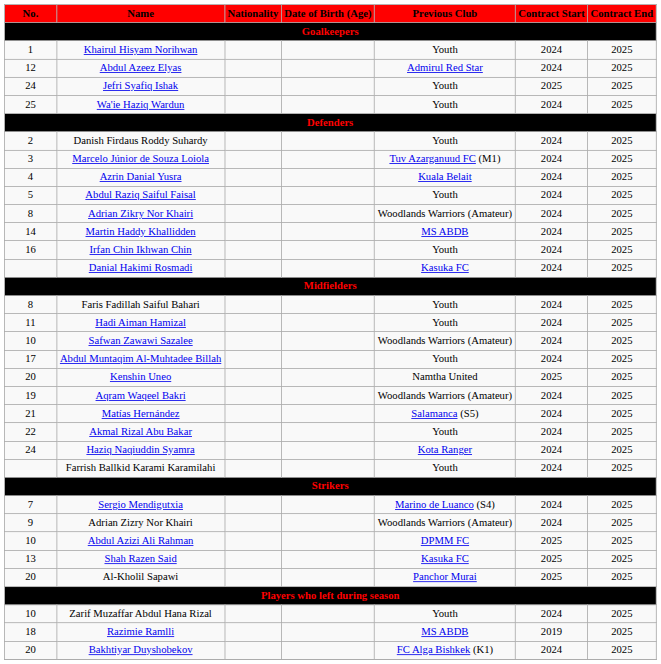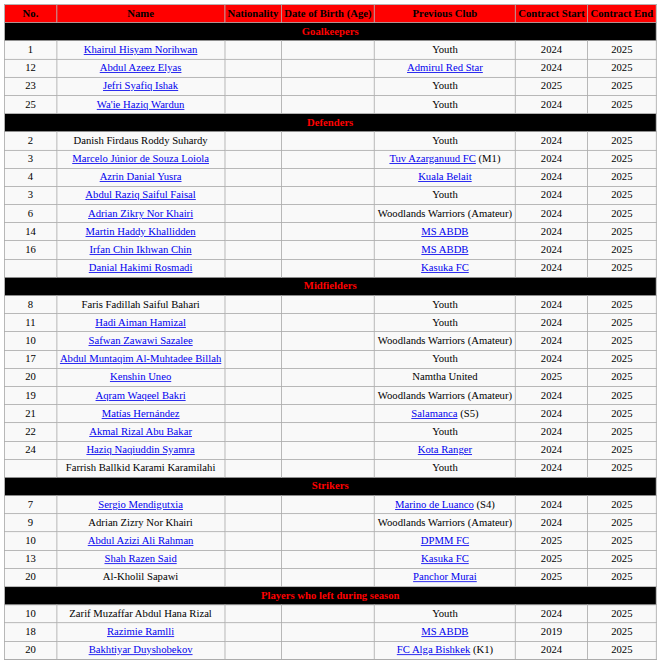 <table class="wikitable" style="text-align:center; font-size:13px; width:90%;">
 <tr>
 <th style="background:red; color:black; text-align:center; width:8%">No.</th>
 <th style="background:red; color:black; text-align:center;">Name</th>
 <th style="background:red; color:black; text-align:center;">Nationality</th>
 <th style="background:red; color:black; text-align:center;">Date of Birth (Age)</th>
 <th style="background:red; color:black; text-align:center;">Previous Club</th>
 <th style="background:red; color:black; text-align:center;">Contract Start</th>
 <th style="background:red; color:black; text-align:center;">Contract End</th>
 </tr>
 <tr>
 <th colspan="8" style="background:black; color:red; text-align:center">Goalkeepers</th>
 </tr>
 <tr>
 <td>1</td>
 <td><a href='#'>Khairul Hisyam Norihwan</a></td>
 <td></td>
 <td></td>
 <td>Youth</td>
 <td>2024</td>
 <td>2025</td>
 </tr>
 <tr>
 <td>12</td>
 <td><a href='#'>Abdul Azeez Elyas</a></td>
 <td></td>
 <td></td>
 <td> <a href='#'>Admirul Red Star</a></td>
 <td>2024</td>
 <td>2025</td>
 </tr>
 <tr>
-<td>24</td>
+<td>23</td>
 <td><a href='#'>Jefri Syafiq Ishak</a></td>
 <td></td>
 <td></td>
 <td>Youth</td>
 <td>2025</td>
 <td>2025</td>
 </tr>
 <tr>
 <td>25</td>
 <td><a href='#'>Wa'ie Haziq Wardun</a></td>
 <td></td>
 <td></td>
 <td>Youth</td>
 <td>2024</td>
 <td>2025</td>
 </tr>
 <tr>
 <th colspan="8" style="background:black; color:red; text-align:center">Defenders</th>
 </tr>
 <tr>
 <td>2</td>
 <td>Danish Firdaus Roddy Suhardy</td>
 <td></td>
 <td></td>
 <td>Youth</td>
 <td>2024</td>
 <td>2025</td>
 </tr>
 <tr>
 <td>3</td>
 <td><a href='#'>Marcelo Júnior de Souza Loiola</a></td>
 <td></td>
 <td></td>
 <td> <a href='#'>Tuv Azarganuud FC</a> (M1)</td>
 <td>2024</td>
 <td>2025</td>
 </tr>
 <tr>
 <td>4</td>
 <td><a href='#'>Azrin Danial Yusra</a></td>
 <td></td>
 <td></td>
 <td> <a href='#'>Kuala Belait</a></td>
 <td>2024</td>
 <td>2025</td>
 </tr>
 <tr>
-<td>5</td>
+<td>3</td>
 <td><a href='#'>Abdul Raziq Saiful Faisal</a></td>
 <td></td>
 <td></td>
 <td>Youth</td>
 <td>2024</td>
 <td>2025</td>
 </tr>
 <tr>
-<td>8</td>
+<td>6</td>
 <td><a href='#'>Adrian Zikry Nor Khairi</a></td>
 <td></td>
 <td></td>
 <td> Woodlands Warriors (Amateur)</td>
 <td>2024</td>
 <td>2025</td>
 </tr>
 <tr>
 <td>14</td>
 <td><a href='#'>Martin Haddy Khallidden</a></td>
 <td></td>
 <td></td>
 <td> <a href='#'>MS ABDB</a></td>
 <td>2024</td>
 <td>2025</td>
 </tr>
 <tr>
 <td>16</td>
 <td><a href='#'>Irfan Chin Ikhwan Chin</a></td>
 <td></td>
 <td></td>
-<td>Youth</td>
+<td> <a href='#'>MS ABDB</a></td>
 <td>2024</td>
 <td>2025</td>
 </tr>
 <tr>
 <td></td>
 <td><a href='#'>Danial Hakimi Rosmadi</a></td>
 <td></td>
 <td></td>
 <td> <a href='#'>Kasuka FC</a></td>
 <td>2024</td>
 <td>2025</td>
 </tr>
 <tr>
 <th colspan="8" style="background:black; color:red; text-align:center">Midfielders</th>
 </tr>
 <tr>
 <td>8</td>
 <td>Faris Fadillah Saiful Bahari</td>
 <td></td>
 <td></td>
 <td>Youth</td>
 <td>2024</td>
 <td>2025</td>
 </tr>
 <tr>
 <td>11</td>
 <td><a href='#'>Hadi Aiman Hamizal</a></td>
 <td></td>
 <td></td>
 <td>Youth</td>
 <td>2024</td>
 <td>2025</td>
 </tr>
 <tr>
 <td>10</td>
 <td><a href='#'>Safwan Zawawi Sazalee</a></td>
 <td></td>
 <td></td>
 <td> Woodlands Warriors (Amateur)</td>
 <td>2024</td>
 <td>2025</td>
 </tr>
 <tr>
 <td>17</td>
 <td><a href='#'>Abdul Muntaqim Al-Muhtadee Billah</a></td>
 <td></td>
 <td></td>
 <td>Youth</td>
 <td>2024</td>
 <td>2025</td>
 </tr>
 <tr>
 <td>20</td>
 <td><a href='#'>Kenshin Uneo</a></td>
 <td></td>
 <td></td>
 <td> Namtha United</td>
 <td>2025</td>
 <td>2025</td>
 </tr>
 <tr>
 <td>19</td>
 <td><a href='#'>Aqram Waqeel Bakri</a></td>
 <td></td>
 <td></td>
 <td> Woodlands Warriors (Amateur)</td>
 <td>2024</td>
 <td>2025</td>
 </tr>
 <tr>
 <td>21</td>
 <td><a href='#'>Matías Hernández</a></td>
 <td></td>
 <td></td>
 <td> <a href='#'>Salamanca</a> (S5)</td>
 <td>2024</td>
 <td>2025</td>
 </tr>
 <tr>
 <td>22</td>
 <td><a href='#'>Akmal Rizal Abu Bakar</a></td>
 <td></td>
 <td></td>
 <td>Youth</td>
 <td>2024</td>
 <td>2025</td>
 </tr>
 <tr>
 <td>24</td>
 <td><a href='#'>Haziq Naqiuddin Syamra</a></td>
 <td></td>
 <td></td>
 <td> <a href='#'>Kota Ranger</a></td>
 <td>2024</td>
 <td>2025</td>
 </tr>
 <tr>
 <td></td>
 <td>Farrish Ballkid Karami Karamilahi</td>
 <td></td>
 <td></td>
 <td>Youth</td>
 <td>2024</td>
 <td>2025</td>
 </tr>
 <tr>
 <th colspan="8" style="background:black; color:red; text-align:center">Strikers</th>
 </tr>
 <tr>
 <td>7</td>
 <td><a href='#'>Sergio Mendigutxia</a></td>
 <td></td>
 <td></td>
 <td> <a href='#'>Marino de Luanco</a> (S4)</td>
 <td>2024</td>
 <td>2025</td>
 </tr>
 <tr>
 <td>9</td>
 <td>Adrian Zizry Nor Khairi</td>
 <td></td>
 <td></td>
 <td> Woodlands Warriors (Amateur)</td>
 <td>2024</td>
 <td>2025</td>
 </tr>
 <tr>
 <td>10</td>
 <td><a href='#'>Abdul Azizi Ali Rahman</a></td>
 <td></td>
 <td></td>
 <td> <a href='#'>DPMM FC</a></td>
 <td>2025</td>
 <td>2025</td>
 </tr>
 <tr>
 <td>13</td>
 <td><a href='#'>Shah Razen Said</a></td>
 <td></td>
 <td></td>
 <td> <a href='#'>Kasuka FC</a></td>
 <td>2025</td>
 <td>2025</td>
 </tr>
 <tr>
 <td>20</td>
 <td>Al-Kholil Sapawi</td>
 <td></td>
 <td></td>
 <td> <a href='#'>Panchor Murai</a></td>
 <td>2025</td>
 <td>2025</td>
 </tr>
 <tr>
 <th colspan="8" style="background:black; color:red; text-align:center">Players who left during season</th>
 </tr>
 <tr>
 <td>10</td>
 <td>Zarif Muzaffar Abdul Hana Rizal</td>
 <td></td>
 <td></td>
 <td>Youth</td>
 <td>2024</td>
 <td>2025</td>
 </tr>
 <tr>
 <td>18</td>
 <td><a href='#'>Razimie Ramlli</a></td>
 <td></td>
 <td></td>
 <td> <a href='#'>MS ABDB</a></td>
 <td>2019</td>
 <td>2025</td>
 </tr>
 <tr>
 <td>20</td>
 <td><a href='#'>Bakhtiyar Duyshobekov</a></td>
 <td></td>
 <td></td>
 <td> <a href='#'>FC Alga Bishkek</a> (K1)</td>
 <td>2024</td>
 <td>2025</td>
 </tr>
 <tr>
 </tr>
 </table>
